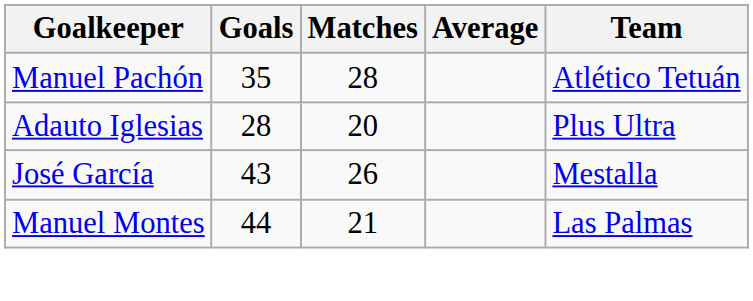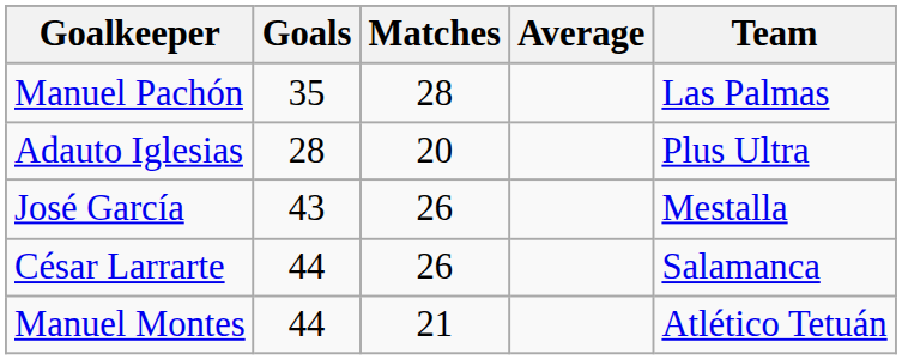 <table class="wikitable sortable" class="wikitable">
 <tr style="background:#ccc; text-align:center;">
 <th>Goalkeeper</th>
 <th>Goals</th>
 <th>Matches</th>
 <th>Average</th>
 <th>Team</th>
 </tr>
 <tr>
 <td> <a href='#'>Manuel Pachón</a></td>
 <td style="text-align:center;">35</td>
 <td style="text-align:center;">28</td>
 <td style="text-align:center;"></td>
-<td><a href='#'>Atlético Tetuán</a></td>
+<td><a href='#'>Las Palmas</a></td>
 </tr>
 <tr>
 <td> <a href='#'>Adauto Iglesias</a></td>
 <td style="text-align:center;">28</td>
 <td style="text-align:center;">20</td>
 <td style="text-align:center;"></td>
 <td><a href='#'>Plus Ultra</a></td>
 </tr>
 <tr>
 <td> <a href='#'>José García</a></td>
 <td style="text-align:center;">43</td>
 <td style="text-align:center;">26</td>
 <td style="text-align:center;"></td>
 <td><a href='#'>Mestalla</a></td>
 </tr>
 <tr>
+<td> <a href='#'>César Larrarte</a></td>
+<td style="text-align:center;">44</td>
+<td style="text-align:center;">26</td>
+<td style="text-align:center;"></td>
+<td><a href='#'>Salamanca</a></td>
+</tr>
+<tr>
 <td> <a href='#'>Manuel Montes</a></td>
 <td style="text-align:center;">44</td>
 <td style="text-align:center;">21</td>
 <td style="text-align:center;"></td>
-<td><a href='#'>Las Palmas</a></td>
+<td><a href='#'>Atlético Tetuán</a></td>
 </tr>
 </table>
